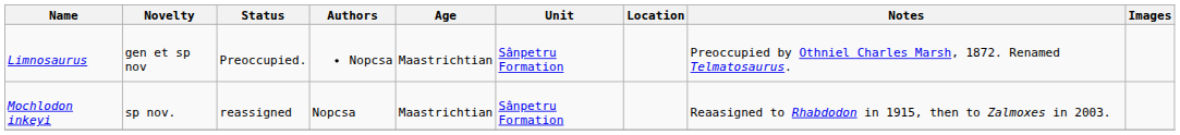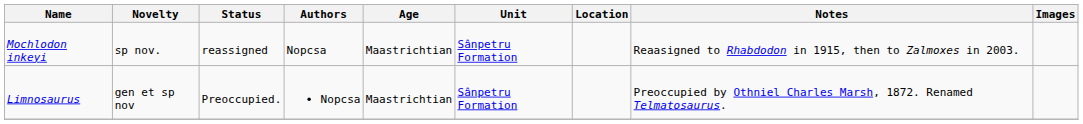 <table class="wikitable sortable" align="center" width="100%">
 <tr>
 <th>Name</th>
 <th>Novelty</th>
 <th>Status</th>
 <th>Authors</th>
 <th>Age</th>
 <th>Unit</th>
 <th>Location</th>
 <th>Notes</th>
 <th>Images</th>
 </tr>
 <tr>
+<td><br><em><a href='#'>Mochlodon inkeyi</a></em></td>
+<td><br>sp nov.</td>
+<td><br>reassigned</td>
+<td><br>Nopcsa</td>
+<td><br>Maastrichtian</td>
+<td><br><a href='#'>Sânpetru Formation</a></td>
+<td><br></td>
+<td><br>Reaasigned to <em><a href='#'>Rhabdodon</a></em> in 1915, then to <em>Zalmoxes</em> in 2003.</td>
+<td><br></td>
+</tr>
+<tr>
 <td><br><em><a href='#'>Limnosaurus</a></em></td>
 <td><br>gen et sp nov</td>
 <td><br>Preoccupied.</td>
 <td><br><ul><li>Nopcsa</li></ul></td>
 <td><br>Maastrichtian</td>
 <td><br><a href='#'>Sânpetru Formation</a></td>
 <td><br></td>
 <td><br>Preoccupied by <a href='#'>Othniel Charles Marsh</a>, 1872. Renamed <em><a href='#'>Telmatosaurus</a></em>.</td>
 <td></td>
 </tr>
 <tr>
-<td><br><em><a href='#'>Mochlodon inkeyi</a></em></td>
-<td><br>sp nov.</td>
-<td><br>reassigned</td>
-<td><br>Nopcsa</td>
-<td><br>Maastrichtian</td>
-<td><br><a href='#'>Sânpetru Formation</a></td>
-<td><br></td>
-<td><br>Reaasigned to <em><a href='#'>Rhabdodon</a></em> in 1915, then to <em>Zalmoxes</em> in 2003.</td>
-<td><br></td>
-</tr>
-<tr>
 </tr>
 </table>
